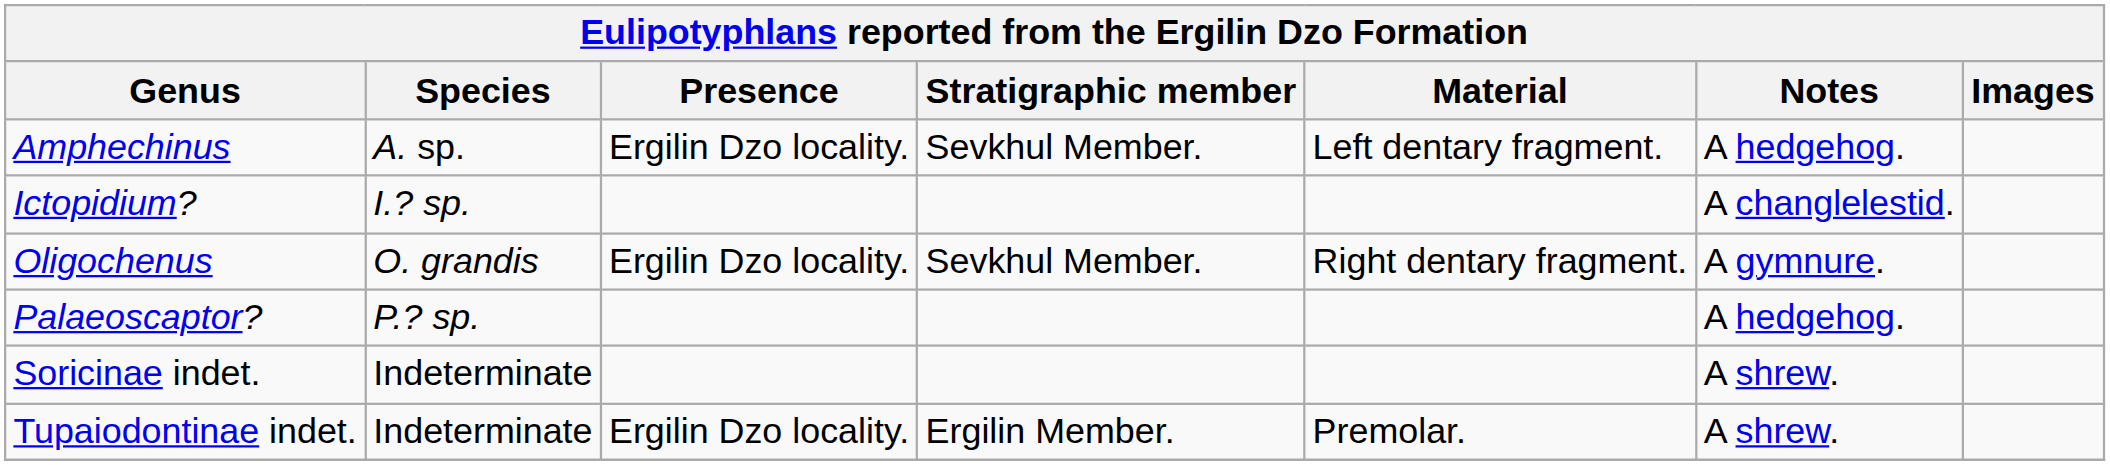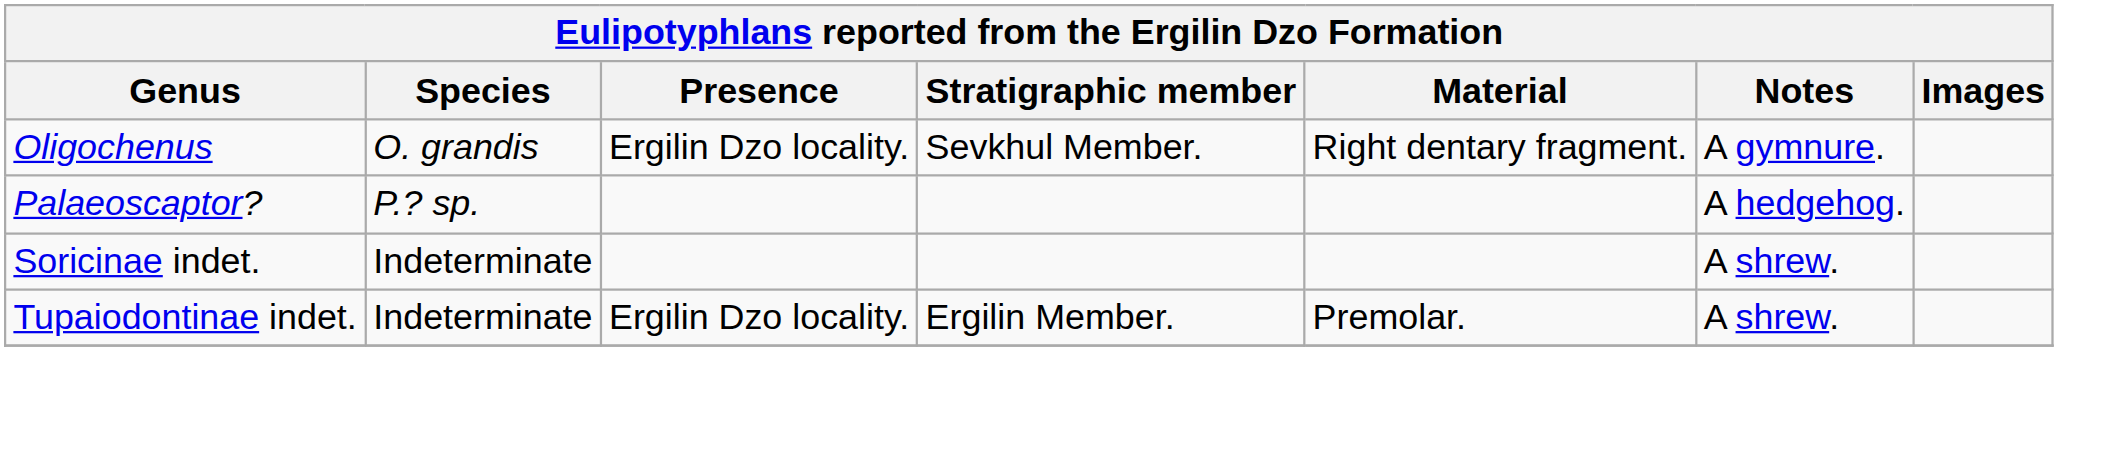 <table class="wikitable" align="center">
 <tr>
 <th colspan="7" align="center"><strong><a href='#'>Eulipotyphlans</a> reported from the Ergilin Dzo Formation</strong></th>
 </tr>
 <tr>
 <th>Genus</th>
 <th>Species</th>
 <th>Presence</th>
 <th><strong>Stratigraphic member</strong></th>
 <th><strong>Material</strong></th>
 <th>Notes</th>
 <th>Images</th>
-</tr>
-<tr>
-<td><em><a href='#'>Amphechinus</a></em></td>
-<td><em>A.</em> sp.</td>
-<td>Ergilin Dzo locality.</td>
-<td>Sevkhul Member.</td>
-<td>Left dentary fragment.</td>
-<td>A <a href='#'>hedgehog</a>.</td>
-<td></td>
-</tr>
-<tr>
-<td><em><a href='#'>Ictopidium</a>?</em></td>
-<td><em>I.? sp.</em></td>
-<td></td>
-<td></td>
-<td></td>
-<td>A <a href='#'>changlelestid</a>.</td>
-<td></td>
 </tr>
 <tr>
 <td><em><a href='#'>Oligochenus</a></em></td>
 <td><em>O. grandis</em></td>
 <td>Ergilin Dzo locality.</td>
 <td>Sevkhul Member.</td>
 <td>Right dentary fragment.</td>
 <td>A <a href='#'>gymnure</a>.</td>
 <td></td>
 </tr>
 <tr>
 <td><em><a href='#'>Palaeoscaptor</a>?</em></td>
 <td><em>P.? sp.</em></td>
 <td></td>
 <td></td>
 <td></td>
 <td>A <a href='#'>hedgehog</a>.</td>
 <td></td>
 </tr>
 <tr>
 <td><a href='#'>Soricinae</a> indet.</td>
 <td>Indeterminate</td>
 <td></td>
 <td></td>
 <td></td>
 <td>A <a href='#'>shrew</a>.</td>
 <td></td>
 </tr>
 <tr>
 <td><a href='#'>Tupaiodontinae</a> indet.</td>
 <td>Indeterminate</td>
 <td>Ergilin Dzo locality.</td>
 <td>Ergilin Member.</td>
 <td>Premolar.</td>
 <td>A <a href='#'>shrew</a>.</td>
 <td></td>
 </tr>
 <tr>
 </tr>
 </table>
